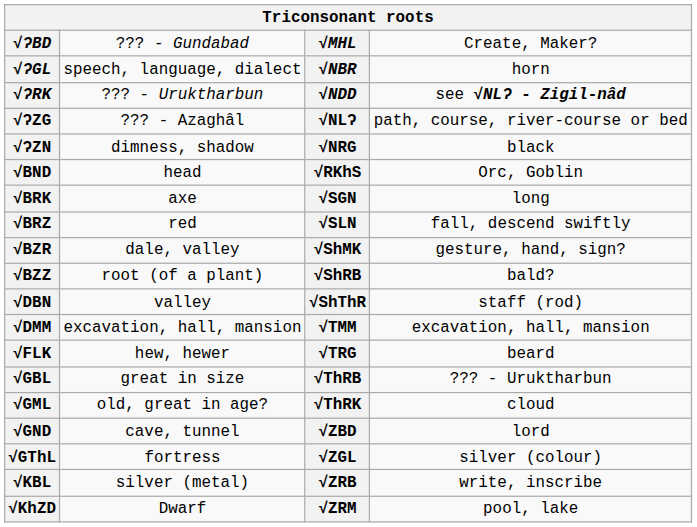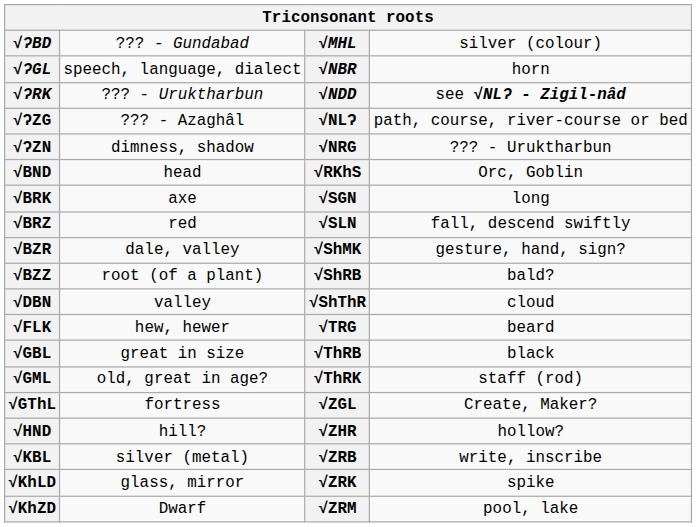 <table class="wikitable" style="text-align: center; margin-left: auto; margin-right: auto; border: none;">
 <tr>
 <th colspan="4">Triconsonant roots</th>
 </tr>
 <tr>
 <th>√<em>ʔBD</em></th>
 <td>??? - <em>Gundabad</em></td>
 <th>√<em>MHL</em></th>
-<td>Create, Maker?</td>
+<td>silver (colour)</td>
 </tr>
 <tr>
 <th>√<em>ʔGL</em></th>
 <td>speech, language, dialect</td>
 <th>√<em>NBR</em></th>
 <td>horn</td>
 </tr>
 <tr>
 <th>√<em>ʔRK</em></th>
 <td>??? - <em>Uruktharbun</em></td>
 <th>√<em>NDD</em></th>
 <td>see <strong>√<em>NLʔ<strong><em> - </em>Zigil-nâd<em></td>
 </tr>
 <tr>
 <th>√</em>ʔZG<em></th>
 <td>??? - </em>Azaghâl<em></td>
 <th>√</em>NLʔ<em></th>
 <td>path, course, river-course or bed</td>
 </tr>
 <tr>
 <th>√</em>ʔZN<em></th>
 <td>dimness, shadow</td>
 <th>√</em>NRG<em></th>
-<td>black</td>
+<td>??? - </em>Uruktharbun<em></td>
 </tr>
 <tr>
 <th>√</em>BND<em></th>
 <td>head</td>
 <th>√</em>RKhS<em></th>
 <td>Orc, Goblin</td>
 </tr>
 <tr>
 <th>√</em>BRK<em></th>
 <td>axe</td>
 <th>√</em>SGN<em></th>
 <td>long</td>
 </tr>
 <tr>
 <th>√</em>BRZ<em></th>
 <td>red</td>
 <th>√</em>SLN<em></th>
 <td>fall, descend swiftly</td>
 </tr>
 <tr>
 <th>√</em>BZR<em></th>
 <td>dale, valley</td>
 <th>√</em>ShMK<em></th>
 <td>gesture, hand, sign?</td>
 </tr>
 <tr>
 <th>√</em>BZZ<em></th>
 <td>root (of a plant)</td>
 <th>√</em>ShRB<em></th>
 <td>bald?</td>
 </tr>
 <tr>
 <th>√</em>DBN<em></th>
 <td>valley</td>
 <th>√</em>ShThR<em></th>
-<td>staff (rod)</td>
-</tr>
-<tr>
-<th>√</em>DMM<em></th>
-<td>excavation, hall, mansion</td>
-<th>√</em>TMM<em></th>
-<td>excavation, hall, mansion</td>
+<td>cloud</td>
 </tr>
 <tr>
 <th>√</em>FLK<em></th>
 <td>hew, hewer</td>
 <th>√</em>TRG<em></th>
 <td>beard</td>
 </tr>
 <tr>
 <th>√</em>GBL<em></th>
 <td>great in size</td>
 <th>√</em>ThRB<em></th>
-<td>??? - </em>Uruktharbun<em></td>
+<td>black</td>
 </tr>
 <tr>
 <th>√</em>GML<em></th>
 <td>old, great in age?</td>
 <th>√</em>ThRK<em></th>
-<td>cloud</td>
-</tr>
-<tr>
-<th>√</em>GND<em></th>
-<td>cave, tunnel</td>
-<th>√</em>ZBD<em></th>
-<td>lord</td>
+<td>staff (rod)</td>
 </tr>
 <tr>
 <th>√</em>GThL<em></th>
 <td>fortress</td>
 <th>√</em>ZGL<em></th>
-<td>silver (colour)</td>
+<td>Create, Maker?</td>
+</tr>
+<tr>
+<th>√</em>HND<em></th>
+<td>hill?</td>
+<th>√</em>ZHR<em></th>
+<td>hollow?</td>
 </tr>
 <tr>
 <th>√</em>KBL<em></th>
 <td>silver (metal)</td>
 <th>√</em>ZRB<em></th>
 <td>write, inscribe</td>
 </tr>
 <tr>
+<th>√</em>KhLD<em></th>
+<td>glass, mirror</td>
+<th>√</em>ZRK<em></th>
+<td>spike</td>
+</tr>
+<tr>
 <th>√</em>KhZD<em></th>
 <td>Dwarf</td>
 <th>√</em>ZRM<em></th>
 <td>pool, lake</td>
 </tr>
 </table>
